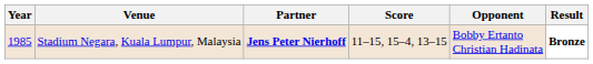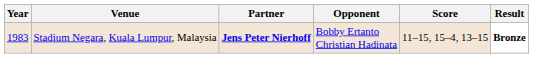 <table class="sortable wikitable" style="font-size: 90%;">
 <tr>
 <th>Year</th>
 <th>Venue</th>
 <th>Partner</th>
+<th>Opponent</th>
 <th>Score</th>
-<th>Opponent</th>
 <th>Result</th>
 </tr>
 <tr style="background:#F3E6D7">
-<td align="center"><a href='#'>1985</a></td>
+<td align="center"><a href='#'>1983</a></td>
 <td align="left"><a href='#'>Stadium Negara</a>, <a href='#'>Kuala Lumpur</a>, Malaysia</td>
 <td align="left"><strong> <a href='#'>Jens Peter Nierhoff</a></strong></td>
+<td align="left"> <a href='#'>Bobby Ertanto</a><br> <a href='#'>Christian Hadinata</a></td>
 <td align="left">11–15, 15–4, 13–15</td>
-<td align="left"> <a href='#'>Bobby Ertanto</a><br> <a href='#'>Christian Hadinata</a></td>
 <td style="text-align:left; background:white"> <strong>Bronze</strong></td>
 </tr>
 </table>
